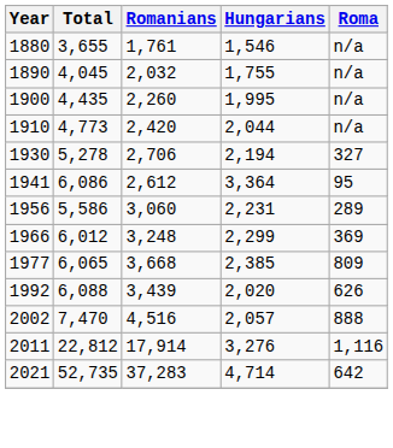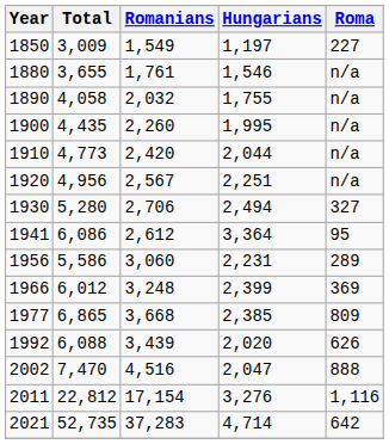 <table class="wikitable">
 <tr>
 <th>Year</th>
 <th>Total</th>
 <th><a href='#'>Romanians</a></th>
 <th><a href='#'>Hungarians</a></th>
 <th><a href='#'>Roma</a></th>
+</tr>
+<tr>
+<td>1850</td>
+<td>3,009</td>
+<td>1,549</td>
+<td>1,197</td>
+<td>227</td>
 </tr>
 <tr>
 <td>1880</td>
 <td>3,655</td>
 <td>1,761</td>
 <td>1,546</td>
 <td>n/a</td>
 </tr>
 <tr>
 <td>1890</td>
-<td>4,045</td>
+<td>4,058</td>
 <td>2,032</td>
 <td>1,755</td>
 <td>n/a</td>
 </tr>
 <tr>
 <td>1900</td>
 <td>4,435</td>
 <td>2,260</td>
 <td>1,995</td>
 <td>n/a</td>
 </tr>
 <tr>
 <td>1910</td>
 <td>4,773</td>
 <td>2,420</td>
 <td>2,044</td>
 <td>n/a</td>
 </tr>
 <tr>
+<td>1920</td>
+<td>4,956</td>
+<td>2,567</td>
+<td>2,251</td>
+<td>n/a</td>
+</tr>
+<tr>
 <td>1930</td>
-<td>5,278</td>
+<td>5,280</td>
 <td>2,706</td>
-<td>2,194</td>
+<td>2,494</td>
 <td>327</td>
 </tr>
 <tr>
 <td>1941</td>
 <td>6,086</td>
 <td>2,612</td>
 <td>3,364</td>
 <td>95</td>
 </tr>
 <tr>
 <td>1956</td>
 <td>5,586</td>
 <td>3,060</td>
 <td>2,231</td>
 <td>289</td>
 </tr>
 <tr>
 <td>1966</td>
 <td>6,012</td>
 <td>3,248</td>
-<td>2,299</td>
+<td>2,399</td>
 <td>369</td>
 </tr>
 <tr>
 <td>1977</td>
-<td>6,065</td>
+<td>6,865</td>
 <td>3,668</td>
 <td>2,385</td>
 <td>809</td>
 </tr>
 <tr>
 <td>1992</td>
 <td>6,088</td>
 <td>3,439</td>
 <td>2,020</td>
 <td>626</td>
 </tr>
 <tr>
 <td>2002</td>
 <td>7,470</td>
 <td>4,516</td>
-<td>2,057</td>
+<td>2,047</td>
 <td>888</td>
 </tr>
 <tr>
 <td>2011</td>
 <td>22,812</td>
-<td>17,914</td>
+<td>17,154</td>
 <td>3,276</td>
 <td>1,116</td>
 </tr>
 <tr>
 <td>2021</td>
 <td>52,735</td>
 <td>37,283</td>
 <td>4,714</td>
 <td>642</td>
 </tr>
 <tr>
 </tr>
 </table>
